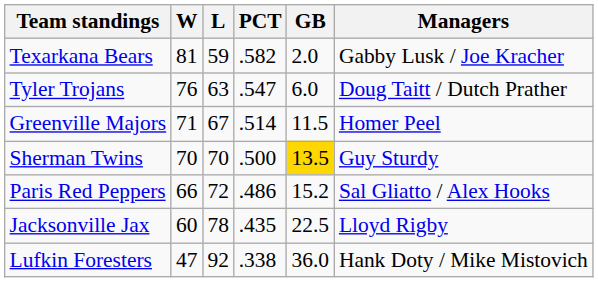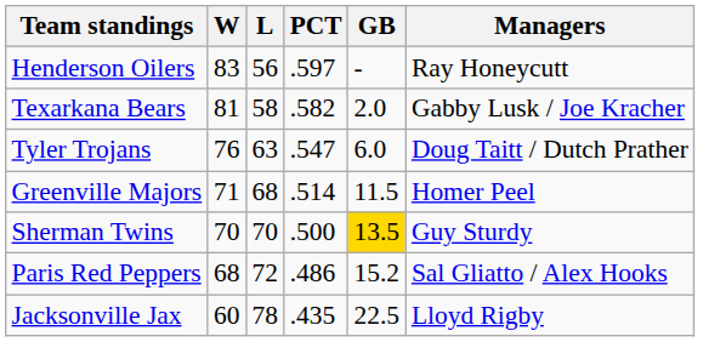 <table class="wikitable">
 <tr>
 <th>Team standings</th>
 <th>W</th>
 <th>L</th>
 <th>PCT</th>
 <th>GB</th>
 <th>Managers</th>
 </tr>
 <tr>
+<td><a href='#'>Henderson Oilers</a></td>
+<td>83</td>
+<td>56</td>
+<td>.597</td>
+<td>-</td>
+<td>Ray Honeycutt</td>
+</tr>
+<tr>
 <td><a href='#'>Texarkana Bears</a></td>
 <td>81</td>
-<td>59</td>
+<td>58</td>
 <td>.582</td>
 <td>2.0</td>
 <td>Gabby Lusk / <a href='#'>Joe Kracher</a></td>
 </tr>
 <tr>
 <td><a href='#'>Tyler Trojans</a></td>
 <td>76</td>
 <td>63</td>
 <td>.547</td>
 <td>6.0</td>
 <td><a href='#'>Doug Taitt</a> / Dutch Prather</td>
 </tr>
 <tr>
 <td><a href='#'>Greenville Majors</a></td>
 <td>71</td>
-<td>67</td>
+<td>68</td>
 <td>.514</td>
 <td>11.5</td>
 <td><a href='#'>Homer Peel</a></td>
 </tr>
 <tr>
 <td><a href='#'>Sherman Twins</a></td>
 <td>70</td>
 <td>70</td>
 <td>.500</td>
 <td style="background: gold;">13.5</td>
 <td><a href='#'>Guy Sturdy</a></td>
 </tr>
 <tr>
 <td><a href='#'>Paris Red Peppers</a></td>
-<td>66</td>
+<td>68</td>
 <td>72</td>
 <td>.486</td>
 <td>15.2</td>
 <td><a href='#'>Sal Gliatto</a> / <a href='#'>Alex Hooks</a></td>
 </tr>
 <tr>
 <td><a href='#'>Jacksonville Jax</a></td>
 <td>60</td>
 <td>78</td>
 <td>.435</td>
 <td>22.5</td>
 <td><a href='#'>Lloyd Rigby</a></td>
 </tr>
-<tr>
-<td><a href='#'>Lufkin Foresters</a></td>
-<td>47</td>
-<td>92</td>
-<td>.338</td>
-<td>36.0</td>
-<td>Hank Doty / Mike Mistovich</td>
-</tr>
 </table>
